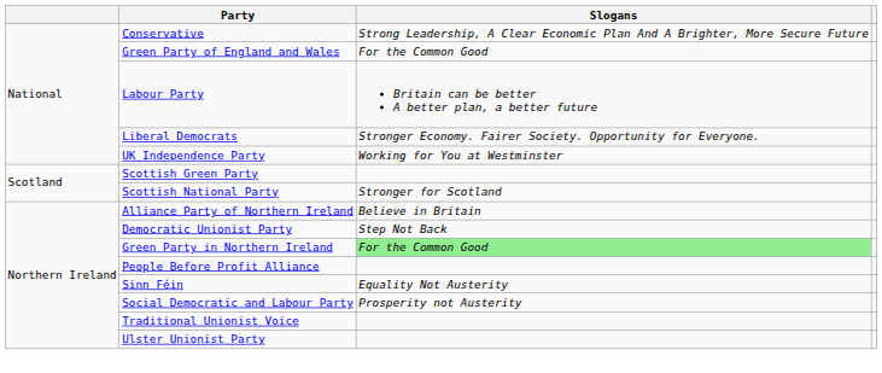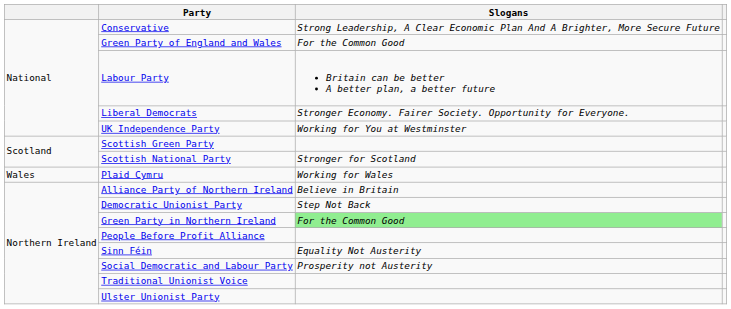 <table class="wikitable">
 <tr>
 <th></th>
 <th>Party</th>
 <th>Slogans</th>
 <th></th>
 </tr>
 <tr>
 <td rowspan="5">National</td>
 <td><a href='#'>Conservative</a></td>
 <td><em>Strong Leadership, A Clear Economic Plan And A Brighter, More Secure Future</em></td>
 <td></td>
 </tr>
 <tr>
 <td><a href='#'>Green Party of England and Wales</a></td>
 <td><em>For the Common Good</em></td>
 <td></td>
 </tr>
 <tr>
 <td><a href='#'>Labour Party</a></td>
 <td><br><ul><li><em>Britain can be better</em></li><li><em>A better plan, a better future</em></li></ul></td>
 <td></td>
 </tr>
 <tr>
 <td><a href='#'>Liberal Democrats</a></td>
 <td><em>Stronger Economy. Fairer Society. Opportunity for Everyone.</em></td>
 <td></td>
 </tr>
 <tr>
 <td><a href='#'>UK Independence Party</a></td>
 <td><em>Working for You at Westminster</em></td>
 <td></td>
 </tr>
 <tr>
 <td rowspan="2">Scotland</td>
 <td><a href='#'>Scottish Green Party</a></td>
 <td></td>
 <td></td>
 </tr>
 <tr>
 <td><a href='#'>Scottish National Party</a></td>
 <td><em>Stronger for Scotland</em></td>
 <td></td>
 </tr>
 <tr>
+<td>Wales</td>
+<td><a href='#'>Plaid Cymru</a></td>
+<td><em>Working for Wales</em></td>
+<td></td>
+</tr>
+<tr>
 <td rowspan="8">Northern Ireland</td>
 <td><a href='#'>Alliance Party of Northern Ireland</a></td>
 <td><em>Believe in Britain</em></td>
 <td></td>
 </tr>
 <tr>
 <td><a href='#'>Democratic Unionist Party</a></td>
 <td><em>Step Not Back</em></td>
 <td></td>
 </tr>
 <tr>
 <td><a href='#'>Green Party in Northern Ireland</a></td>
 <td style="background: lightgreen;"><em>For the Common Good</em></td>
 <td></td>
 </tr>
 <tr>
 <td><a href='#'>People Before Profit Alliance</a></td>
 <td></td>
 <td></td>
 </tr>
 <tr>
 <td><a href='#'>Sinn Féin</a></td>
 <td><em>Equality Not Austerity</em></td>
 <td></td>
 </tr>
 <tr>
 <td><a href='#'>Social Democratic and Labour Party</a></td>
 <td><em>Prosperity not Austerity</em></td>
 <td></td>
 </tr>
 <tr>
 <td><a href='#'>Traditional Unionist Voice</a></td>
 <td></td>
 <td></td>
 </tr>
 <tr>
 <td><a href='#'>Ulster Unionist Party</a></td>
 <td></td>
 <td></td>
 </tr>
 </table>
